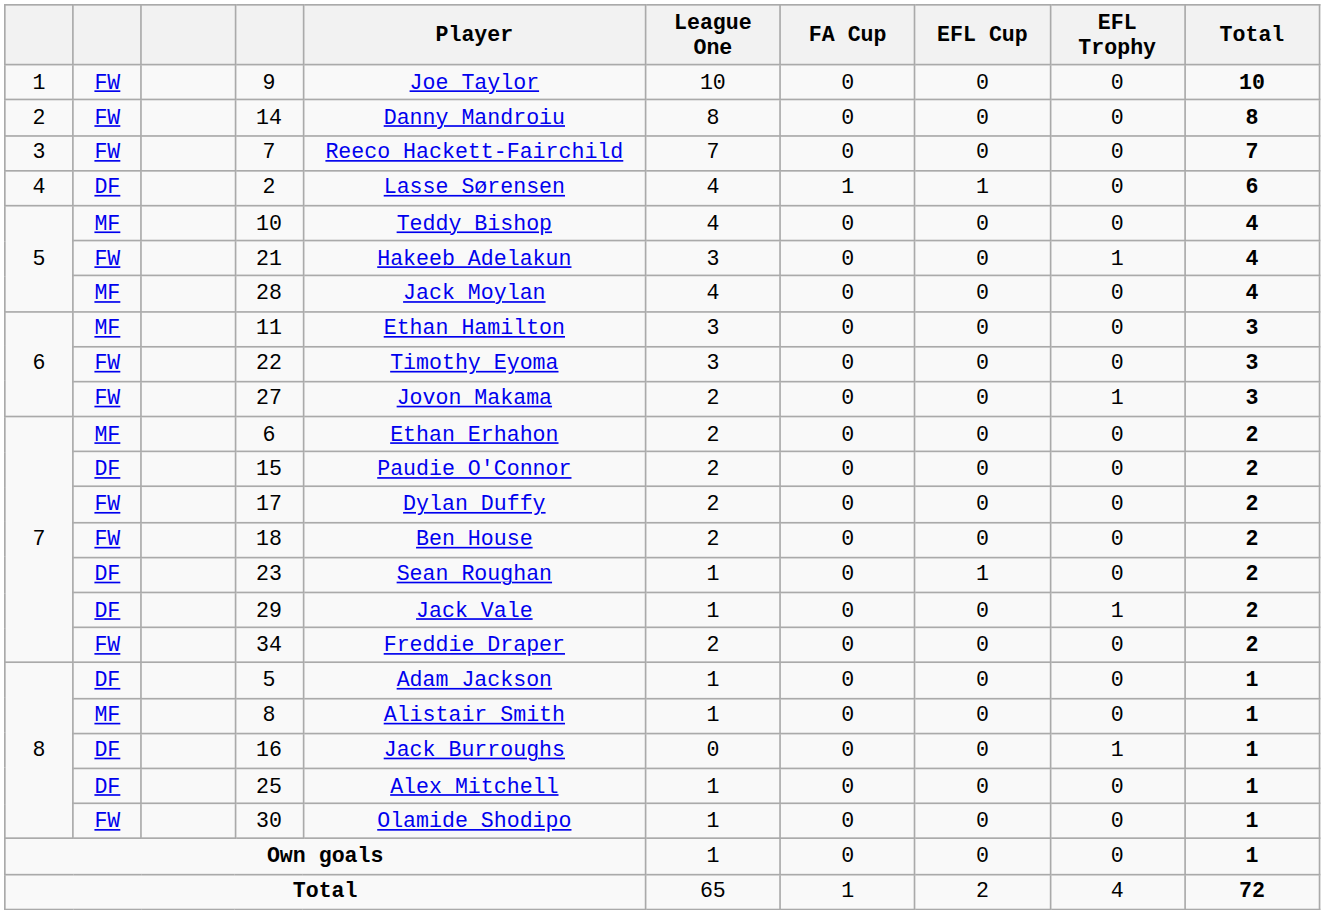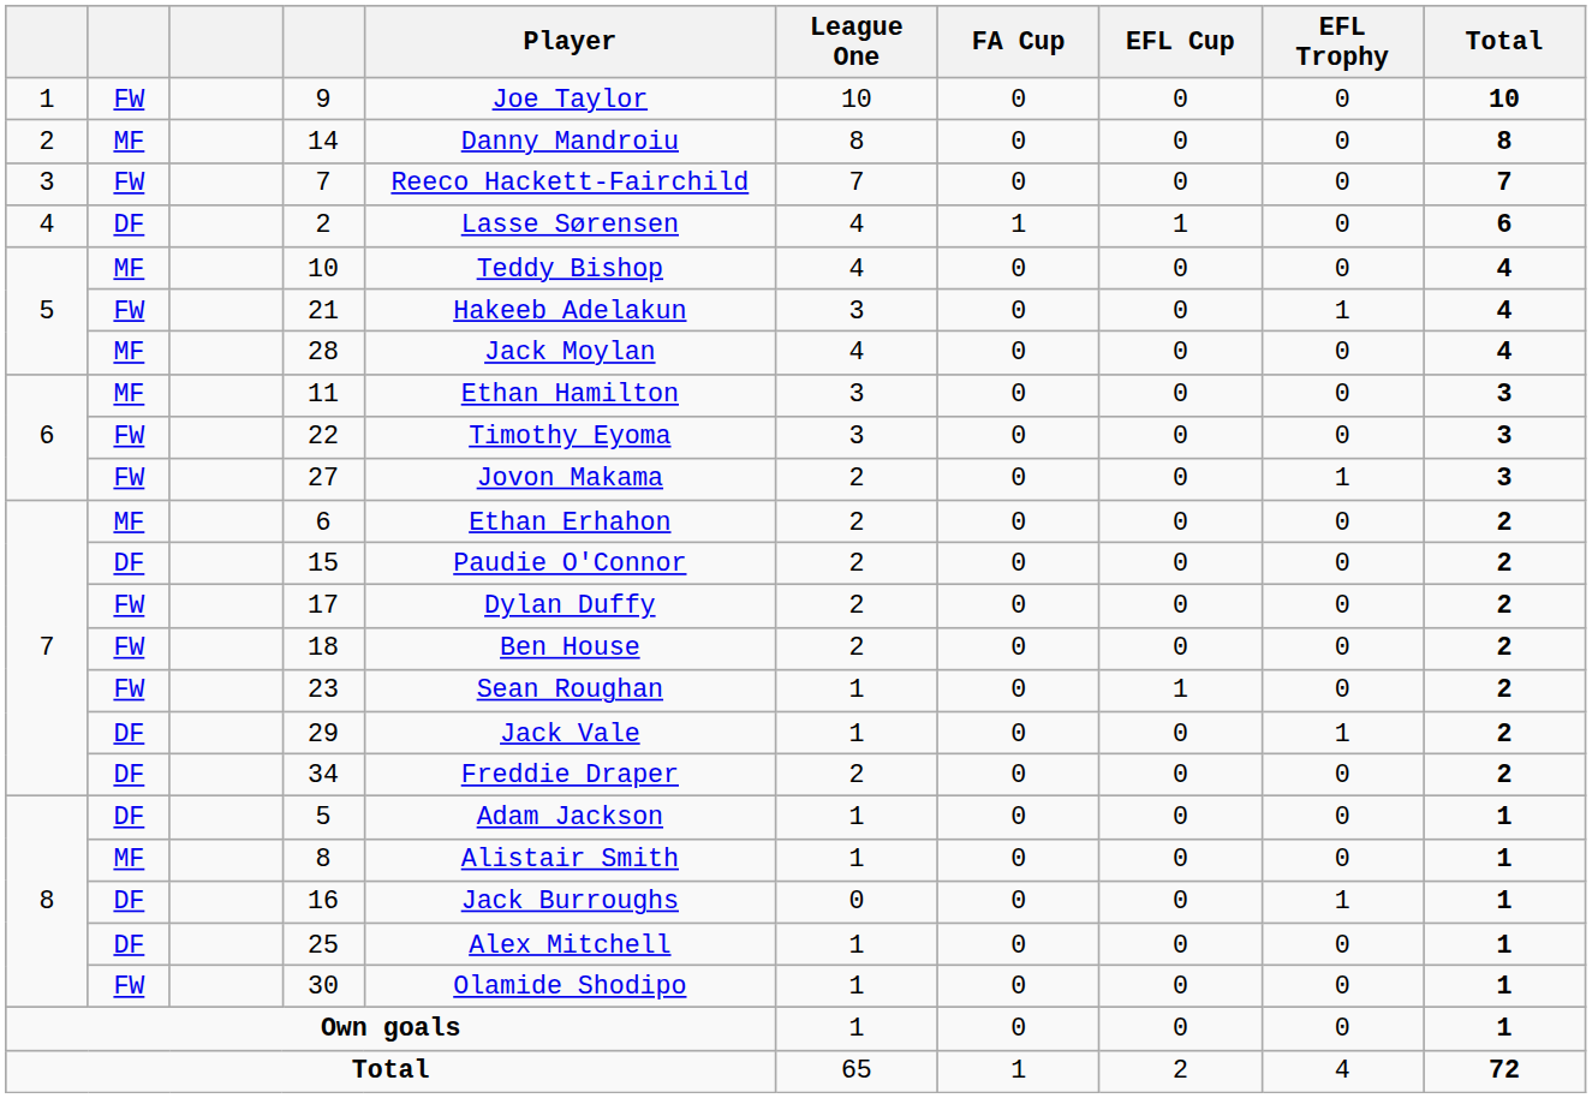 <table class="wikitable" style="text-align:center">
 <tr>
 <th style="width:35px"></th>
 <th style="width:35px"></th>
 <th style="width:50px"></th>
 <th style="width:35px"></th>
 <th style="width:200px">Player</th>
 <th style="width:75px">League One</th>
 <th style="width:75px">FA Cup</th>
 <th style="width:75px">EFL Cup</th>
 <th style="width:75px">EFL Trophy</th>
 <th style="width:75px">Total</th>
 </tr>
 <tr>
 <td rowspan=1>1</td>
 <td><a href='#'>FW</a></td>
 <td></td>
 <td>9</td>
 <td><a href='#'>Joe Taylor</a></td>
 <td>10</td>
 <td>0</td>
 <td>0</td>
 <td>0</td>
 <td><strong>10</strong></td>
 </tr>
 <tr>
 <td rowspan=1>2</td>
-<td><a href='#'>FW</a></td>
+<td><a href='#'>MF</a></td>
 <td></td>
 <td>14</td>
 <td><a href='#'>Danny Mandroiu</a></td>
 <td>8</td>
 <td>0</td>
 <td>0</td>
 <td>0</td>
 <td><strong>8</strong></td>
 </tr>
 <tr>
 <td rowspan=1>3</td>
 <td><a href='#'>FW</a></td>
 <td></td>
 <td>7</td>
 <td><a href='#'>Reeco Hackett-Fairchild</a></td>
 <td>7</td>
 <td>0</td>
 <td>0</td>
 <td>0</td>
 <td><strong>7</strong></td>
 </tr>
 <tr>
 <td rowspan=1>4</td>
 <td><a href='#'>DF</a></td>
 <td></td>
 <td>2</td>
 <td><a href='#'>Lasse Sørensen</a></td>
 <td>4</td>
 <td>1</td>
 <td>1</td>
 <td>0</td>
 <td><strong>6</strong></td>
 </tr>
 <tr>
 <td rowspan=3>5</td>
 <td><a href='#'>MF</a></td>
 <td></td>
 <td>10</td>
 <td><a href='#'>Teddy Bishop</a></td>
 <td>4</td>
 <td>0</td>
 <td>0</td>
 <td>0</td>
 <td><strong>4</strong></td>
 </tr>
 <tr>
 <td><a href='#'>FW</a></td>
 <td></td>
 <td>21</td>
 <td><a href='#'>Hakeeb Adelakun</a></td>
 <td>3</td>
 <td>0</td>
 <td>0</td>
 <td>1</td>
 <td><strong>4</strong></td>
 </tr>
 <tr>
 <td><a href='#'>MF</a></td>
 <td></td>
 <td>28</td>
 <td><a href='#'>Jack Moylan</a></td>
 <td>4</td>
 <td>0</td>
 <td>0</td>
 <td>0</td>
 <td><strong>4</strong></td>
 </tr>
 <tr>
 <td rowspan=3>6</td>
 <td><a href='#'>MF</a></td>
 <td></td>
 <td>11</td>
 <td><a href='#'>Ethan Hamilton</a></td>
 <td>3</td>
 <td>0</td>
 <td>0</td>
 <td>0</td>
 <td><strong>3</strong></td>
 </tr>
 <tr>
 <td><a href='#'>FW</a></td>
 <td></td>
 <td>22</td>
 <td><a href='#'>Timothy Eyoma</a></td>
 <td>3</td>
 <td>0</td>
 <td>0</td>
 <td>0</td>
 <td><strong>3</strong></td>
 </tr>
 <tr>
 <td><a href='#'>FW</a></td>
 <td></td>
 <td>27</td>
 <td><a href='#'>Jovon Makama</a></td>
 <td>2</td>
 <td>0</td>
 <td>0</td>
 <td>1</td>
 <td><strong>3</strong></td>
 </tr>
 <tr>
 <td rowspan=7>7</td>
 <td><a href='#'>MF</a></td>
 <td></td>
 <td>6</td>
 <td><a href='#'>Ethan Erhahon</a></td>
 <td>2</td>
 <td>0</td>
 <td>0</td>
 <td>0</td>
 <td><strong>2</strong></td>
 </tr>
 <tr>
 <td><a href='#'>DF</a></td>
 <td></td>
 <td>15</td>
 <td><a href='#'>Paudie O'Connor</a></td>
 <td>2</td>
 <td>0</td>
 <td>0</td>
 <td>0</td>
 <td><strong>2</strong></td>
 </tr>
 <tr>
 <td><a href='#'>FW</a></td>
 <td></td>
 <td>17</td>
 <td><a href='#'>Dylan Duffy</a></td>
 <td>2</td>
 <td>0</td>
 <td>0</td>
 <td>0</td>
 <td><strong>2</strong></td>
 </tr>
 <tr>
 <td><a href='#'>FW</a></td>
 <td></td>
 <td>18</td>
 <td><a href='#'>Ben House</a></td>
 <td>2</td>
 <td>0</td>
 <td>0</td>
 <td>0</td>
 <td><strong>2</strong></td>
 </tr>
 <tr>
-<td><a href='#'>DF</a></td>
+<td><a href='#'>FW</a></td>
 <td></td>
 <td>23</td>
 <td><a href='#'>Sean Roughan</a></td>
 <td>1</td>
 <td>0</td>
 <td>1</td>
 <td>0</td>
 <td><strong>2</strong></td>
 </tr>
 <tr>
 <td><a href='#'>DF</a></td>
 <td></td>
 <td>29</td>
 <td><a href='#'>Jack Vale</a></td>
 <td>1</td>
 <td>0</td>
 <td>0</td>
 <td>1</td>
 <td><strong>2</strong></td>
 </tr>
 <tr>
-<td><a href='#'>FW</a></td>
+<td><a href='#'>DF</a></td>
 <td></td>
 <td>34</td>
 <td><a href='#'>Freddie Draper</a></td>
 <td>2</td>
 <td>0</td>
 <td>0</td>
 <td>0</td>
 <td><strong>2</strong></td>
 </tr>
 <tr>
 <td rowspan=5>8</td>
 <td><a href='#'>DF</a></td>
 <td></td>
 <td>5</td>
 <td><a href='#'>Adam Jackson</a></td>
 <td>1</td>
 <td>0</td>
 <td>0</td>
 <td>0</td>
 <td><strong>1</strong></td>
 </tr>
 <tr>
 <td><a href='#'>MF</a></td>
 <td></td>
 <td>8</td>
 <td><a href='#'>Alistair Smith</a></td>
 <td>1</td>
 <td>0</td>
 <td>0</td>
 <td>0</td>
 <td><strong>1</strong></td>
 </tr>
 <tr>
 <td><a href='#'>DF</a></td>
 <td></td>
 <td>16</td>
 <td><a href='#'>Jack Burroughs</a></td>
 <td>0</td>
 <td>0</td>
 <td>0</td>
 <td>1</td>
 <td><strong>1</strong></td>
 </tr>
 <tr>
 <td><a href='#'>DF</a></td>
 <td></td>
 <td>25</td>
 <td><a href='#'>Alex Mitchell</a></td>
 <td>1</td>
 <td>0</td>
 <td>0</td>
 <td>0</td>
 <td><strong>1</strong></td>
 </tr>
 <tr>
 <td><a href='#'>FW</a></td>
 <td></td>
 <td>30</td>
 <td><a href='#'>Olamide Shodipo</a></td>
 <td>1</td>
 <td>0</td>
 <td>0</td>
 <td>0</td>
 <td><strong>1</strong></td>
 </tr>
 <tr>
 <td colspan=5><strong>Own goals</strong></td>
 <td>1</td>
 <td>0</td>
 <td>0</td>
 <td>0</td>
 <td><strong>1</strong></td>
 </tr>
 <tr>
 <td colspan=5><strong>Total</strong></td>
 <td>65</td>
 <td>1</td>
 <td>2</td>
 <td>4</td>
 <td><strong>72</strong></td>
 </tr>
 </table>
